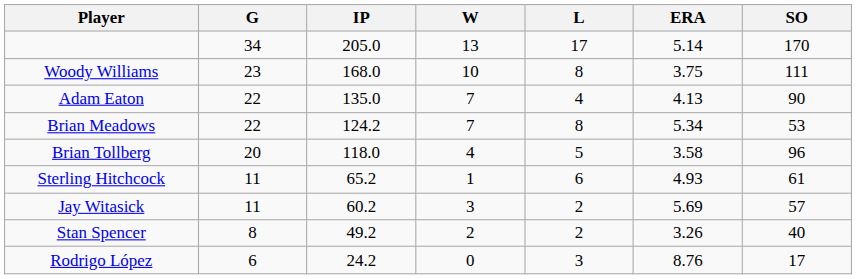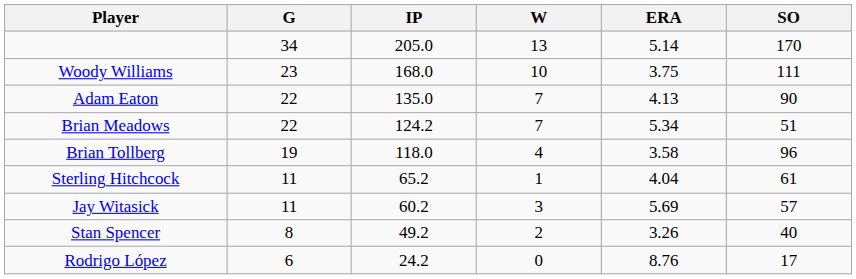 <table class="wikitable sortable">
 <tr>
 <th bgcolor="#DDDDFF" width="16%">Player</th>
 <th bgcolor="#DDDDFF" width="9%">G</th>
 <th bgcolor="#DDDDFF" width="9%">IP</th>
 <th bgcolor="#DDDDFF" width="9%">W</th>
-<th bgcolor="#DDDDFF" width="9%">L</th>
 <th bgcolor="#DDDDFF" width="9%">ERA</th>
 <th bgcolor="#DDDDFF" width="9%">SO</th>
 </tr>
 <tr align="center">
 <td></td>
 <td>34</td>
 <td>205.0</td>
 <td>13</td>
-<td>17</td>
 <td>5.14</td>
 <td>170</td>
 </tr>
 <tr align="center">
 <td><a href='#'>Woody Williams</a></td>
 <td>23</td>
 <td>168.0</td>
 <td>10</td>
-<td>8</td>
 <td>3.75</td>
 <td>111</td>
 </tr>
 <tr align=center>
 <td><a href='#'>Adam Eaton</a></td>
 <td>22</td>
 <td>135.0</td>
 <td>7</td>
-<td>4</td>
 <td>4.13</td>
 <td>90</td>
 </tr>
 <tr align=center>
 <td><a href='#'>Brian Meadows</a></td>
 <td>22</td>
 <td>124.2</td>
 <td>7</td>
-<td>8</td>
 <td>5.34</td>
-<td>53</td>
+<td>51</td>
 </tr>
 <tr align=center>
 <td><a href='#'>Brian Tollberg</a></td>
-<td>20</td>
+<td>19</td>
 <td>118.0</td>
 <td>4</td>
-<td>5</td>
 <td>3.58</td>
 <td>96</td>
 </tr>
 <tr align=center>
 <td><a href='#'>Sterling Hitchcock</a></td>
 <td>11</td>
 <td>65.2</td>
 <td>1</td>
-<td>6</td>
-<td>4.93</td>
+<td>4.04</td>
 <td>61</td>
 </tr>
 <tr align=center>
 <td><a href='#'>Jay Witasick</a></td>
 <td>11</td>
 <td>60.2</td>
 <td>3</td>
-<td>2</td>
 <td>5.69</td>
 <td>57</td>
 </tr>
 <tr align=center>
 <td><a href='#'>Stan Spencer</a></td>
 <td>8</td>
 <td>49.2</td>
-<td>2</td>
 <td>2</td>
 <td>3.26</td>
 <td>40</td>
 </tr>
 <tr align=center>
 <td><a href='#'>Rodrigo López</a></td>
 <td>6</td>
 <td>24.2</td>
 <td>0</td>
-<td>3</td>
 <td>8.76</td>
 <td>17</td>
 </tr>
 </table>
